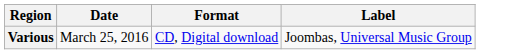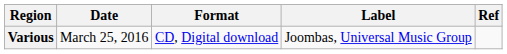 <table class="wikitable plainrowheaders">
 <tr>
 <th scope="col">Region</th>
 <th scope="col">Date</th>
 <th scope="col">Format</th>
 <th scope="col">Label</th>
+<th scope="col">Ref</th>
 </tr>
 <tr>
 <th scope="row">Various</th>
 <td>March 25, 2016</td>
 <td><a href='#'>CD</a>, <a href='#'>Digital download</a></td>
 <td>Joombas, <a href='#'>Universal Music Group</a></td>
+<td></td>
 </tr>
 </table>
